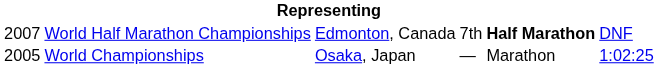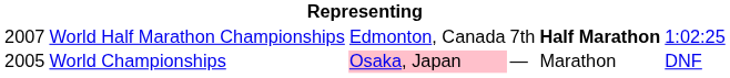 <table>
 <tr>
 <th colspan="6">Representing </th>
 </tr>
 <tr>
 <td>2007</td>
 <td><a href='#'>World Half Marathon Championships</a></td>
 <td><a href='#'>Edmonton</a>, Canada</td>
 <td>7th</td>
 <td><strong>Half Marathon</strong></td>
-<td><a href='#'>DNF</a></td>
+<td><a href='#'>1:02:25</a></td>
 </tr>
 <tr>
 <td>2005</td>
 <td><a href='#'>World Championships</a></td>
-<td><a href='#'>Osaka</a>, Japan</td>
+<td style="background: pink;"><a href='#'>Osaka</a>, Japan</td>
 <td>—</td>
 <td>Marathon</td>
-<td><a href='#'>1:02:25</a></td>
+<td><a href='#'>DNF</a></td>
 </tr>
 </table>
